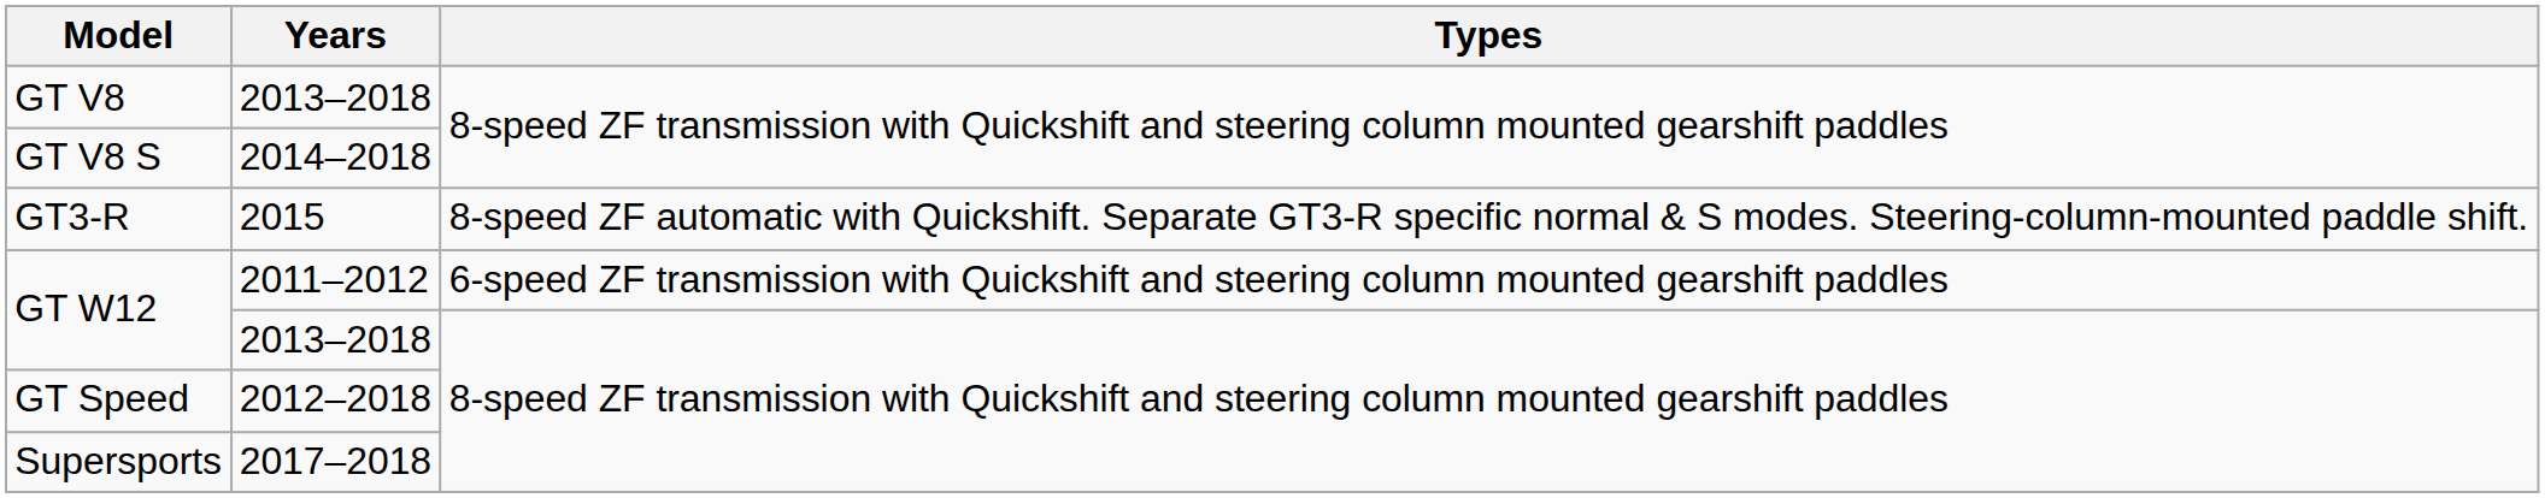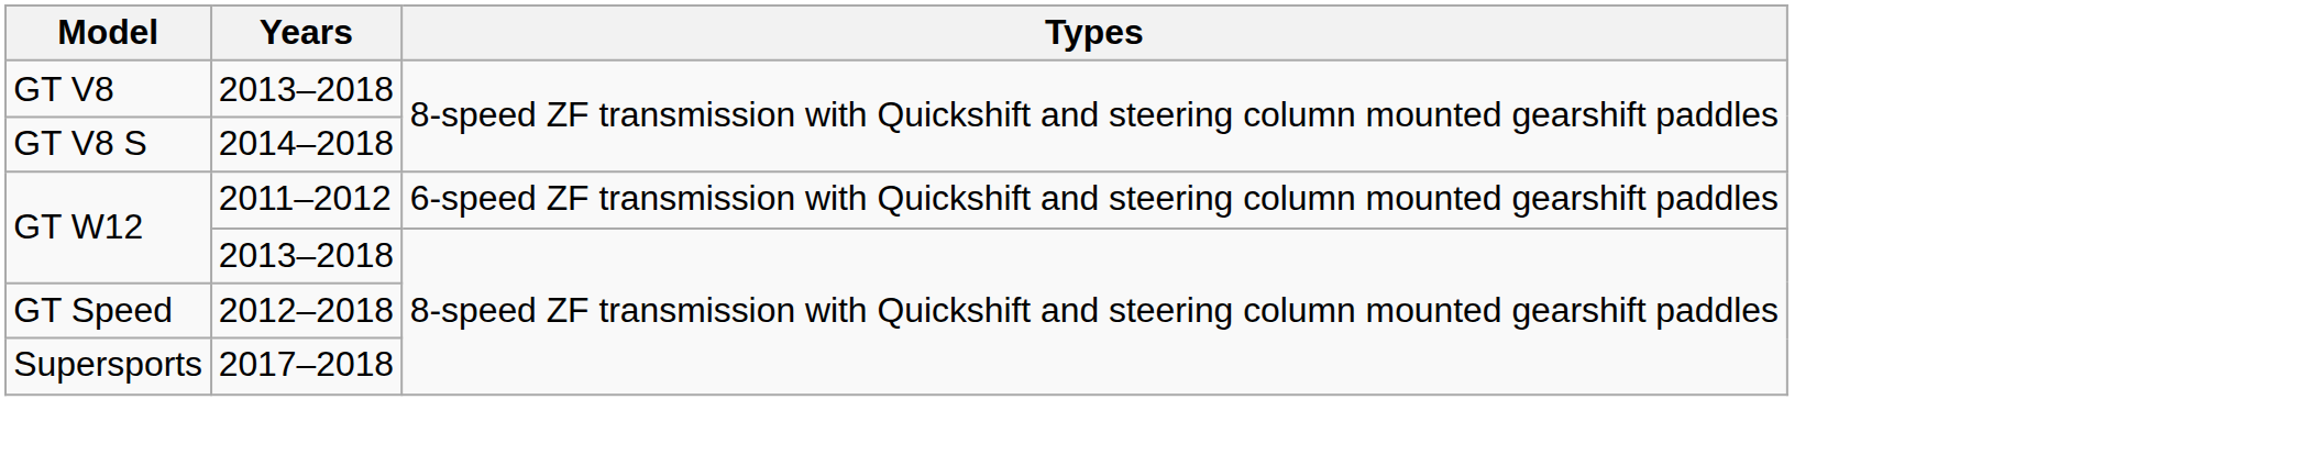 <table class="wikitable sortable collapsible">
 <tr>
 <th>Model</th>
 <th>Years</th>
 <th>Types</th>
 </tr>
 <tr>
 <td>GT V8</td>
 <td>2013–2018</td>
 <td rowspan=2>8-speed ZF transmission with Quickshift and steering column mounted gearshift paddles</td>
 </tr>
 <tr>
 <td>GT V8 S</td>
 <td>2014–2018</td>
-</tr>
-<tr>
-<td>GT3-R</td>
-<td>2015</td>
-<td>8-speed ZF automatic with Quickshift. Separate GT3-R specific normal & S modes. Steering-column-mounted paddle shift.</td>
 </tr>
 <tr>
 <td rowspan=2>GT W12</td>
 <td>2011–2012</td>
 <td>6-speed ZF transmission with Quickshift and steering column mounted gearshift paddles</td>
 </tr>
 <tr>
 <td>2013–2018</td>
 <td rowspan=3>8-speed ZF transmission with Quickshift and steering column mounted gearshift paddles</td>
 </tr>
 <tr>
 <td>GT Speed</td>
 <td>2012–2018</td>
 </tr>
 <tr>
 <td>Supersports</td>
 <td>2017–2018</td>
 </tr>
 </table>
